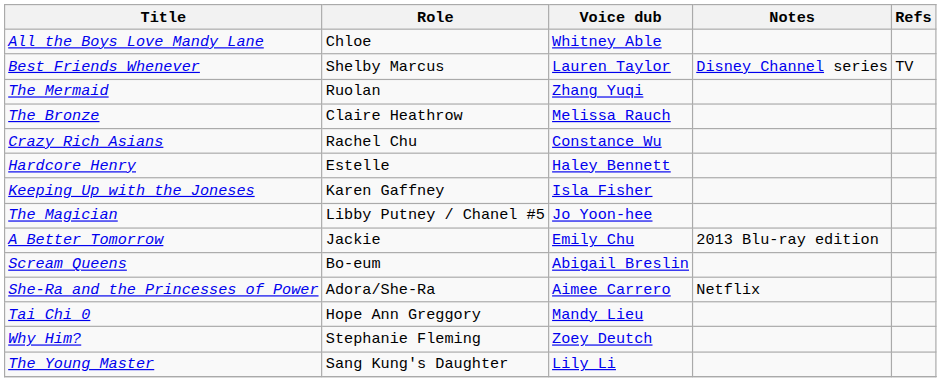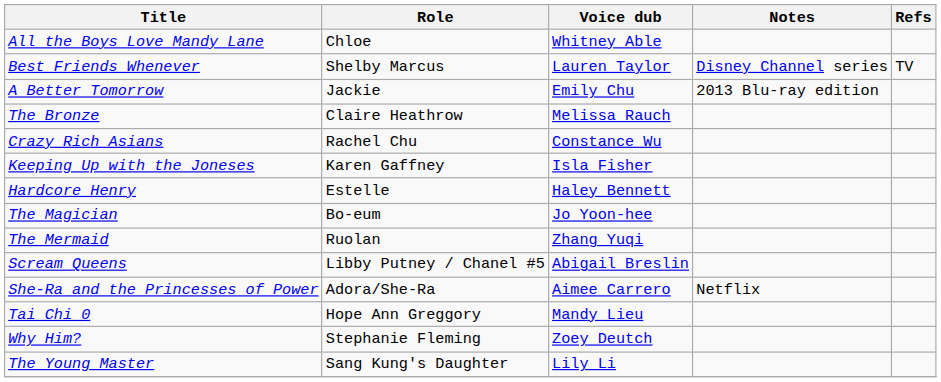 <table class="wikitable sortable">
 <tr>
 <th>Title</th>
 <th>Role</th>
 <th>Voice dub</th>
 <th forclass="unsortable">Notes</th>
 <th class="unsortable">Refs</th>
 </tr>
 <tr>
 <td><em><a href='#'>All the Boys Love Mandy Lane</a></em></td>
 <td>Chloe</td>
 <td><a href='#'>Whitney Able</a></td>
 <td></td>
 <td></td>
 </tr>
 <tr>
 <td><em><a href='#'>Best Friends Whenever</a></em></td>
 <td>Shelby Marcus</td>
 <td><a href='#'>Lauren Taylor</a></td>
 <td><a href='#'>Disney Channel</a> series</td>
 <td><abbr>TV</abbr></td>
 </tr>
 <tr>
-<td><em><a href='#'>The Mermaid</a></em></td>
-<td>Ruolan</td>
-<td><a href='#'>Zhang Yuqi</a></td>
-<td></td>
+<td><em><a href='#'>A Better Tomorrow</a></em></td>
+<td>Jackie</td>
+<td><a href='#'>Emily Chu</a></td>
+<td>2013 Blu-ray edition</td>
 <td></td>
 </tr>
 <tr>
 <td><em><a href='#'>The Bronze</a></em></td>
 <td>Claire Heathrow</td>
 <td><a href='#'>Melissa Rauch</a></td>
 <td></td>
 <td></td>
 </tr>
 <tr>
 <td><em><a href='#'>Crazy Rich Asians</a></em></td>
 <td>Rachel Chu</td>
 <td><a href='#'>Constance Wu</a></td>
 <td></td>
 <td></td>
 </tr>
 <tr>
+<td><em><a href='#'>Keeping Up with the Joneses</a></em></td>
+<td>Karen Gaffney</td>
+<td><a href='#'>Isla Fisher</a></td>
+<td></td>
+<td></td>
+</tr>
+<tr>
 <td><em><a href='#'>Hardcore Henry</a></em></td>
 <td>Estelle</td>
 <td><a href='#'>Haley Bennett</a></td>
 <td></td>
 <td></td>
 </tr>
 <tr>
-<td><em><a href='#'>Keeping Up with the Joneses</a></em></td>
-<td>Karen Gaffney</td>
-<td><a href='#'>Isla Fisher</a></td>
-<td></td>
-<td></td>
-</tr>
-<tr>
 <td><em><a href='#'>The Magician</a></em></td>
-<td>Libby Putney / Chanel #5</td>
+<td>Bo-eum</td>
 <td><a href='#'>Jo Yoon-hee</a></td>
 <td></td>
 <td></td>
 </tr>
 <tr>
-<td><em><a href='#'>A Better Tomorrow</a></em></td>
-<td>Jackie</td>
-<td><a href='#'>Emily Chu</a></td>
-<td>2013 Blu-ray edition</td>
+<td><em><a href='#'>The Mermaid</a></em></td>
+<td>Ruolan</td>
+<td><a href='#'>Zhang Yuqi</a></td>
+<td></td>
 <td></td>
 </tr>
 <tr>
 <td><em><a href='#'>Scream Queens</a></em></td>
-<td>Bo-eum</td>
+<td>Libby Putney / Chanel #5</td>
 <td><a href='#'>Abigail Breslin</a></td>
 <td></td>
 <td></td>
 </tr>
 <tr>
 <td><em><a href='#'>She-Ra and the Princesses of Power</a></em></td>
 <td>Adora/She-Ra</td>
 <td><a href='#'>Aimee Carrero</a></td>
 <td>Netflix</td>
 <td></td>
 </tr>
 <tr>
 <td><em><a href='#'>Tai Chi 0</a></em></td>
 <td>Hope Ann Greggory</td>
 <td><a href='#'>Mandy Lieu</a></td>
 <td></td>
 <td></td>
 </tr>
 <tr>
 <td><em><a href='#'>Why Him?</a></em></td>
 <td>Stephanie Fleming</td>
 <td><a href='#'>Zoey Deutch</a></td>
 <td></td>
 <td></td>
 </tr>
 <tr>
 <td><em><a href='#'>The Young Master</a></em></td>
 <td>Sang Kung's Daughter</td>
 <td><a href='#'>Lily Li</a></td>
 <td></td>
 <td></td>
 </tr>
 <tr>
 </tr>
 </table>
